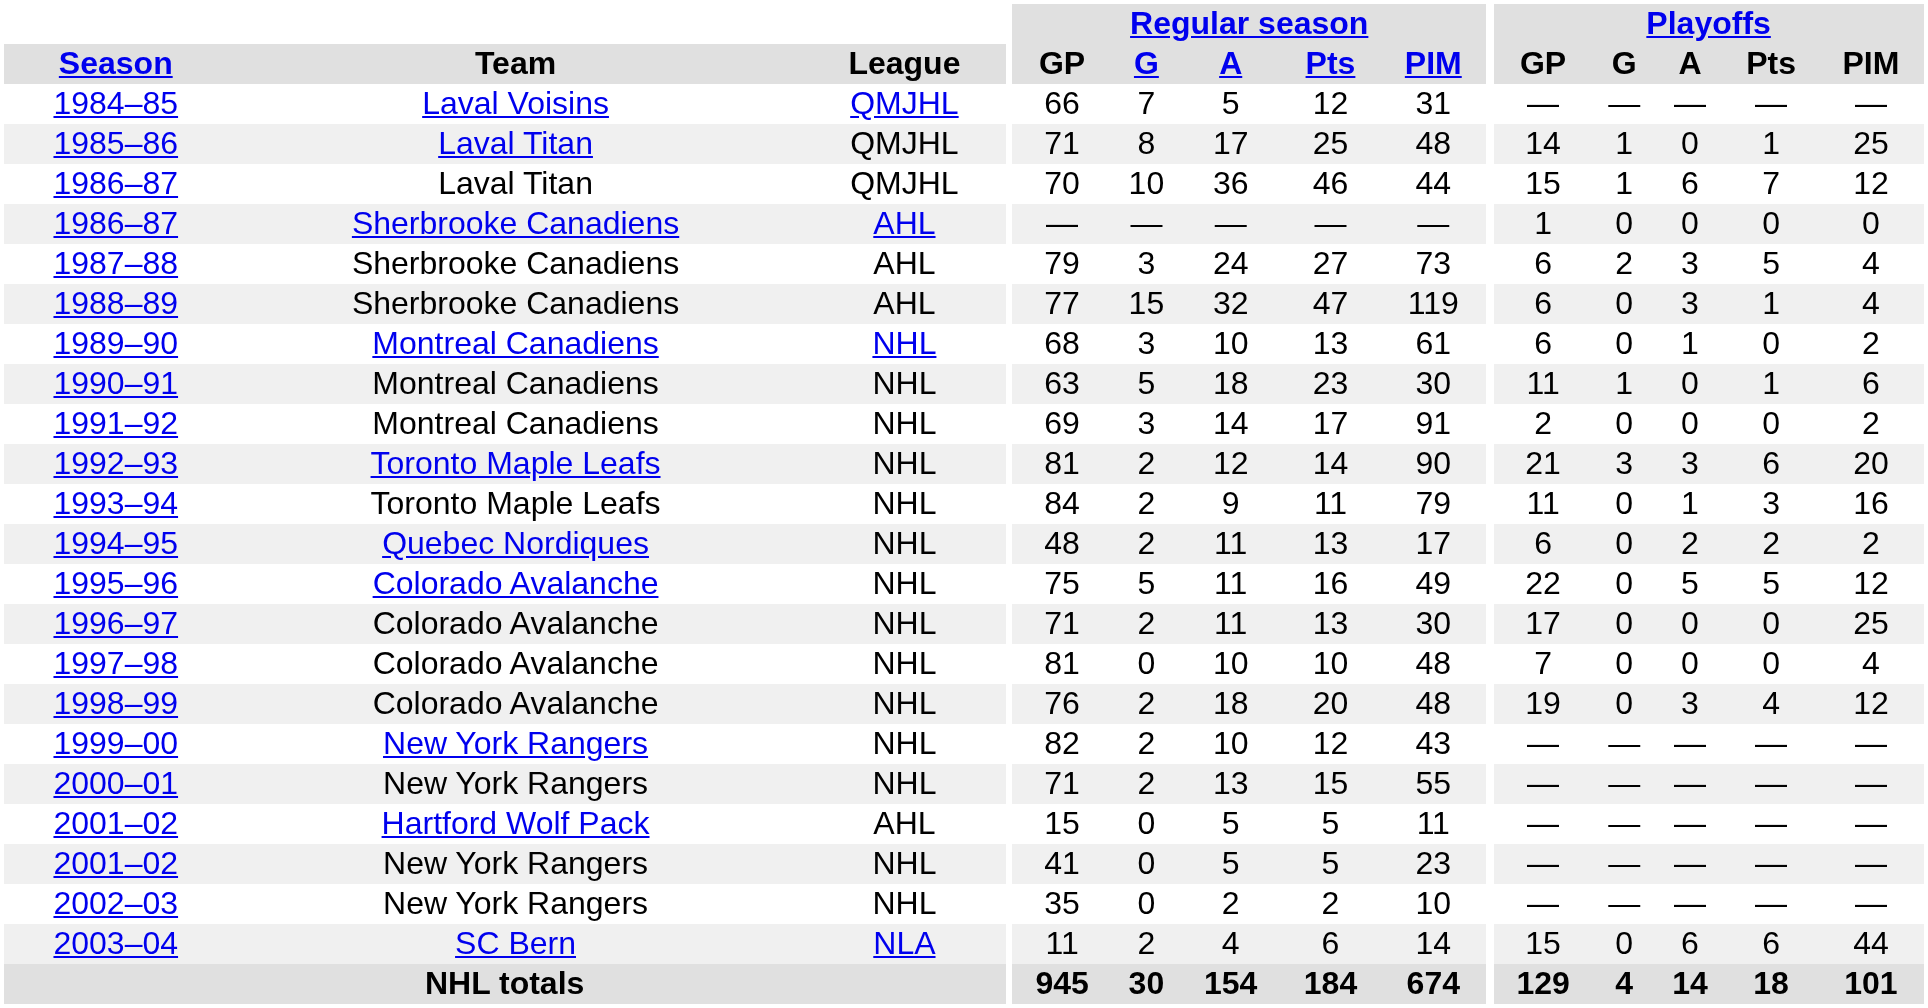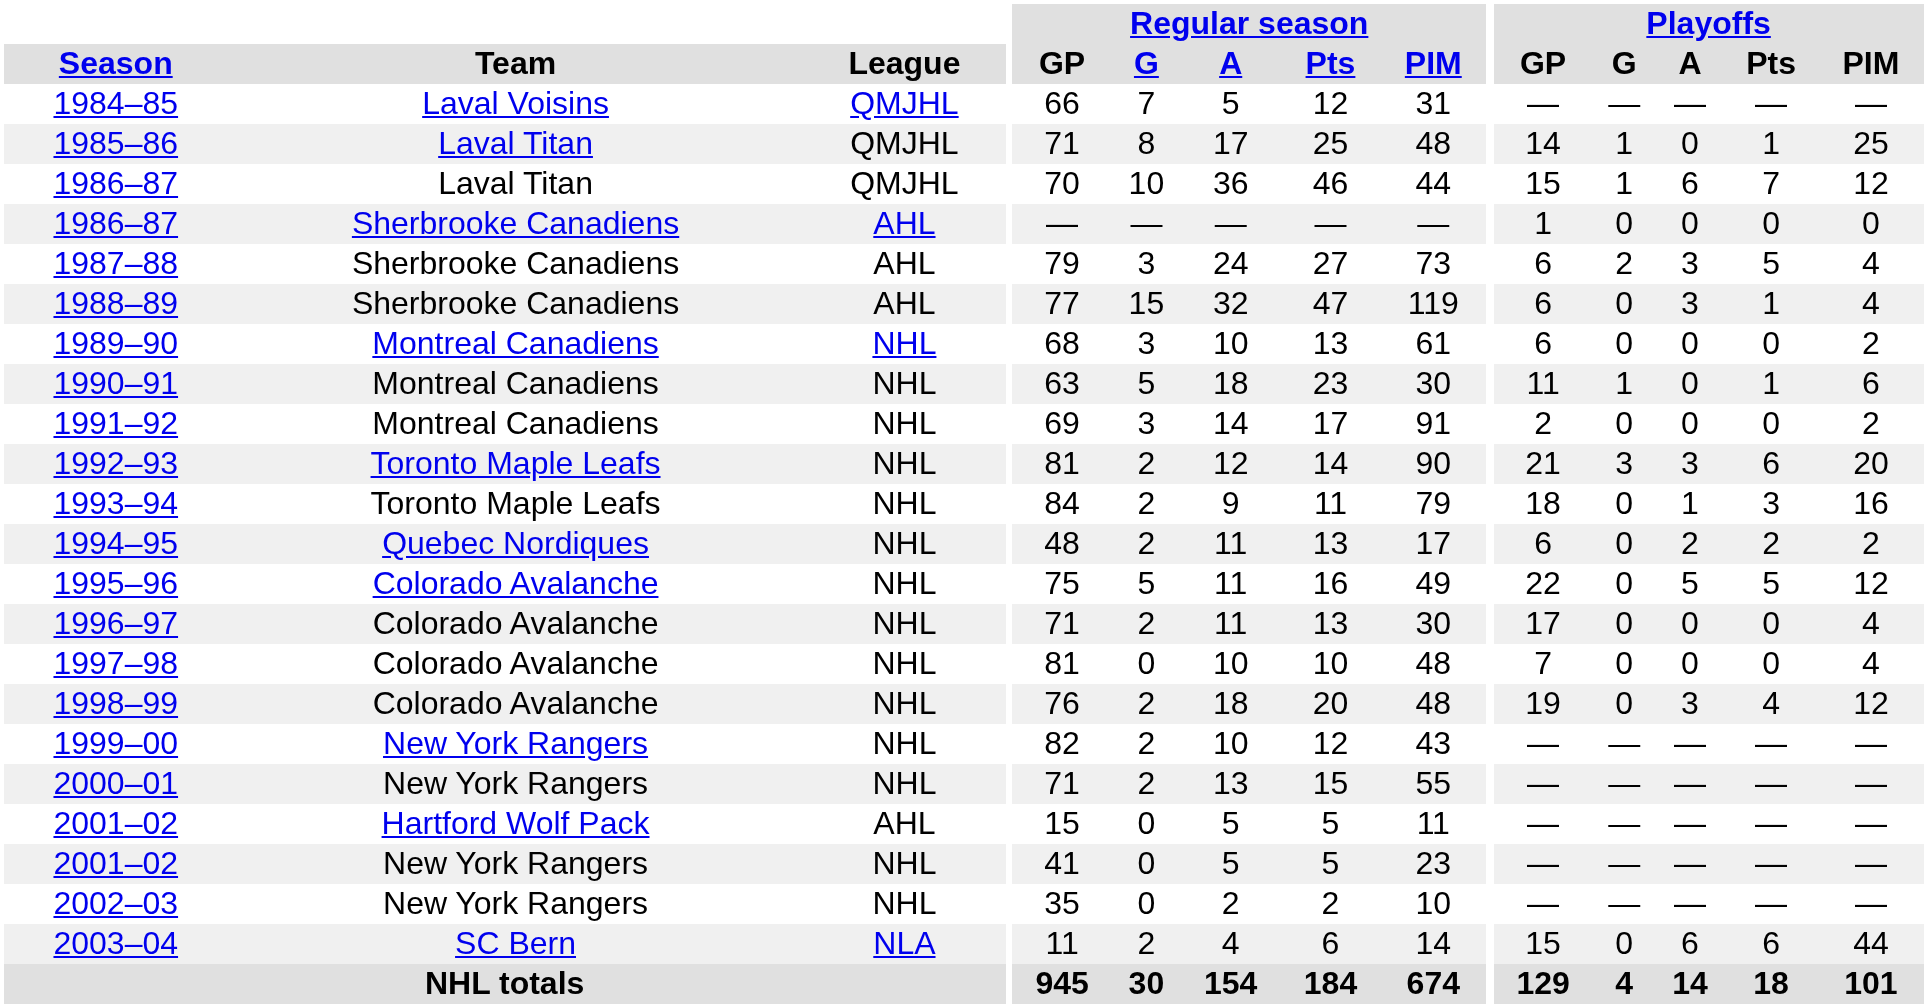 <table border="0" cellpadding="1" cellspacing="0" style="text-align:center; width:60em">
 <tr bgcolor="#e0e0e0">
 <th colspan="3" bgcolor="#ffffff"></th>
 <th rowspan="100" bgcolor="#ffffff"></th>
 <th colspan="5"><a href='#'>Regular season</a></th>
 <th rowspan="100" bgcolor="#ffffff"></th>
 <th colspan="5"><a href='#'>Playoffs</a></th>
 </tr>
 <tr bgcolor="#e0e0e0">
 <th><a href='#'>Season</a></th>
 <th>Team</th>
 <th>League</th>
 <th>GP</th>
 <th><a href='#'>G</a></th>
 <th><a href='#'>A</a></th>
 <th><a href='#'>Pts</a></th>
 <th><a href='#'>PIM</a></th>
 <th>GP</th>
 <th>G</th>
 <th>A</th>
 <th>Pts</th>
 <th>PIM</th>
 </tr>
 <tr>
 <td><a href='#'>1984–85</a></td>
 <td><a href='#'>Laval Voisins</a></td>
 <td><a href='#'>QMJHL</a></td>
 <td>66</td>
 <td>7</td>
 <td>5</td>
 <td>12</td>
 <td>31</td>
 <td>—</td>
 <td>—</td>
 <td>—</td>
 <td>—</td>
 <td>—</td>
 </tr>
 <tr bgcolor="#f0f0f0">
 <td><a href='#'>1985–86</a></td>
 <td><a href='#'>Laval Titan</a></td>
 <td>QMJHL</td>
 <td>71</td>
 <td>8</td>
 <td>17</td>
 <td>25</td>
 <td>48</td>
 <td>14</td>
 <td>1</td>
 <td>0</td>
 <td>1</td>
 <td>25</td>
 </tr>
 <tr>
 <td><a href='#'>1986–87</a></td>
 <td>Laval Titan</td>
 <td>QMJHL</td>
 <td>70</td>
 <td>10</td>
 <td>36</td>
 <td>46</td>
 <td>44</td>
 <td>15</td>
 <td>1</td>
 <td>6</td>
 <td>7</td>
 <td>12</td>
 </tr>
 <tr bgcolor="#f0f0f0">
 <td><a href='#'>1986–87</a></td>
 <td><a href='#'>Sherbrooke Canadiens</a></td>
 <td><a href='#'>AHL</a></td>
 <td>—</td>
 <td>—</td>
 <td>—</td>
 <td>—</td>
 <td>—</td>
 <td>1</td>
 <td>0</td>
 <td>0</td>
 <td>0</td>
 <td>0</td>
 </tr>
 <tr>
 <td><a href='#'>1987–88</a></td>
 <td>Sherbrooke Canadiens</td>
 <td>AHL</td>
 <td>79</td>
 <td>3</td>
 <td>24</td>
 <td>27</td>
 <td>73</td>
 <td>6</td>
 <td>2</td>
 <td>3</td>
 <td>5</td>
 <td>4</td>
 </tr>
 <tr bgcolor="#f0f0f0">
 <td><a href='#'>1988–89</a></td>
 <td>Sherbrooke Canadiens</td>
 <td>AHL</td>
 <td>77</td>
 <td>15</td>
 <td>32</td>
 <td>47</td>
 <td>119</td>
 <td>6</td>
 <td>0</td>
 <td>3</td>
 <td>1</td>
 <td>4</td>
 </tr>
 <tr>
 <td><a href='#'>1989–90</a></td>
 <td><a href='#'>Montreal Canadiens</a></td>
 <td><a href='#'>NHL</a></td>
 <td>68</td>
 <td>3</td>
 <td>10</td>
 <td>13</td>
 <td>61</td>
 <td>6</td>
 <td>0</td>
-<td>1</td>
+<td>0</td>
 <td>0</td>
 <td>2</td>
 </tr>
 <tr bgcolor="#f0f0f0">
 <td><a href='#'>1990–91</a></td>
 <td>Montreal Canadiens</td>
 <td>NHL</td>
 <td>63</td>
 <td>5</td>
 <td>18</td>
 <td>23</td>
 <td>30</td>
 <td>11</td>
 <td>1</td>
 <td>0</td>
 <td>1</td>
 <td>6</td>
 </tr>
 <tr>
 <td><a href='#'>1991–92</a></td>
 <td>Montreal Canadiens</td>
 <td>NHL</td>
 <td>69</td>
 <td>3</td>
 <td>14</td>
 <td>17</td>
 <td>91</td>
 <td>2</td>
 <td>0</td>
 <td>0</td>
 <td>0</td>
 <td>2</td>
 </tr>
 <tr bgcolor="#f0f0f0">
 <td><a href='#'>1992–93</a></td>
 <td><a href='#'>Toronto Maple Leafs</a></td>
 <td>NHL</td>
 <td>81</td>
 <td>2</td>
 <td>12</td>
 <td>14</td>
 <td>90</td>
 <td>21</td>
 <td>3</td>
 <td>3</td>
 <td>6</td>
 <td>20</td>
 </tr>
 <tr>
 <td><a href='#'>1993–94</a></td>
 <td>Toronto Maple Leafs</td>
 <td>NHL</td>
 <td>84</td>
 <td>2</td>
 <td>9</td>
 <td>11</td>
 <td>79</td>
-<td>11</td>
+<td>18</td>
 <td>0</td>
 <td>1</td>
 <td>3</td>
 <td>16</td>
 </tr>
 <tr bgcolor="#f0f0f0">
 <td><a href='#'>1994–95</a></td>
 <td><a href='#'>Quebec Nordiques</a></td>
 <td>NHL</td>
 <td>48</td>
 <td>2</td>
 <td>11</td>
 <td>13</td>
 <td>17</td>
 <td>6</td>
 <td>0</td>
 <td>2</td>
 <td>2</td>
 <td>2</td>
 </tr>
 <tr>
 <td><a href='#'>1995–96</a></td>
 <td><a href='#'>Colorado Avalanche</a></td>
 <td>NHL</td>
 <td>75</td>
 <td>5</td>
 <td>11</td>
 <td>16</td>
 <td>49</td>
 <td>22</td>
 <td>0</td>
 <td>5</td>
 <td>5</td>
 <td>12</td>
 </tr>
 <tr bgcolor="#f0f0f0">
 <td><a href='#'>1996–97</a></td>
 <td>Colorado Avalanche</td>
 <td>NHL</td>
 <td>71</td>
 <td>2</td>
 <td>11</td>
 <td>13</td>
 <td>30</td>
 <td>17</td>
 <td>0</td>
 <td>0</td>
 <td>0</td>
-<td>25</td>
+<td>4</td>
 </tr>
 <tr>
 <td><a href='#'>1997–98</a></td>
 <td>Colorado Avalanche</td>
 <td>NHL</td>
 <td>81</td>
 <td>0</td>
 <td>10</td>
 <td>10</td>
 <td>48</td>
 <td>7</td>
 <td>0</td>
 <td>0</td>
 <td>0</td>
 <td>4</td>
 </tr>
 <tr bgcolor="#f0f0f0">
 <td><a href='#'>1998–99</a></td>
 <td>Colorado Avalanche</td>
 <td>NHL</td>
 <td>76</td>
 <td>2</td>
 <td>18</td>
 <td>20</td>
 <td>48</td>
 <td>19</td>
 <td>0</td>
 <td>3</td>
 <td>4</td>
 <td>12</td>
 </tr>
 <tr>
 <td><a href='#'>1999–00</a></td>
 <td><a href='#'>New York Rangers</a></td>
 <td>NHL</td>
 <td>82</td>
 <td>2</td>
 <td>10</td>
 <td>12</td>
 <td>43</td>
 <td>—</td>
 <td>—</td>
 <td>—</td>
 <td>—</td>
 <td>—</td>
 </tr>
 <tr bgcolor="#f0f0f0">
 <td><a href='#'>2000–01</a></td>
 <td>New York Rangers</td>
 <td>NHL</td>
 <td>71</td>
 <td>2</td>
 <td>13</td>
 <td>15</td>
 <td>55</td>
 <td>—</td>
 <td>—</td>
 <td>—</td>
 <td>—</td>
 <td>—</td>
 </tr>
 <tr>
 <td><a href='#'>2001–02</a></td>
 <td><a href='#'>Hartford Wolf Pack</a></td>
 <td>AHL</td>
 <td>15</td>
 <td>0</td>
 <td>5</td>
 <td>5</td>
 <td>11</td>
 <td>—</td>
 <td>—</td>
 <td>—</td>
 <td>—</td>
 <td>—</td>
 </tr>
 <tr bgcolor="#f0f0f0">
 <td><a href='#'>2001–02</a></td>
 <td>New York Rangers</td>
 <td>NHL</td>
 <td>41</td>
 <td>0</td>
 <td>5</td>
 <td>5</td>
 <td>23</td>
 <td>—</td>
 <td>—</td>
 <td>—</td>
 <td>—</td>
 <td>—</td>
 </tr>
 <tr>
 <td><a href='#'>2002–03</a></td>
 <td>New York Rangers</td>
 <td>NHL</td>
 <td>35</td>
 <td>0</td>
 <td>2</td>
 <td>2</td>
 <td>10</td>
 <td>—</td>
 <td>—</td>
 <td>—</td>
 <td>—</td>
 <td>—</td>
 </tr>
 <tr bgcolor="#f0f0f0">
 <td><a href='#'>2003–04</a></td>
 <td><a href='#'>SC Bern</a></td>
 <td><a href='#'>NLA</a></td>
 <td>11</td>
 <td>2</td>
 <td>4</td>
 <td>6</td>
 <td>14</td>
 <td>15</td>
 <td>0</td>
 <td>6</td>
 <td>6</td>
 <td>44</td>
 </tr>
 <tr bgcolor="#e0e0e0">
 <th colspan="3">NHL totals</th>
 <th>945</th>
 <th>30</th>
 <th>154</th>
 <th>184</th>
 <th>674</th>
 <th>129</th>
 <th>4</th>
 <th>14</th>
 <th>18</th>
 <th>101</th>
 </tr>
 </table>
